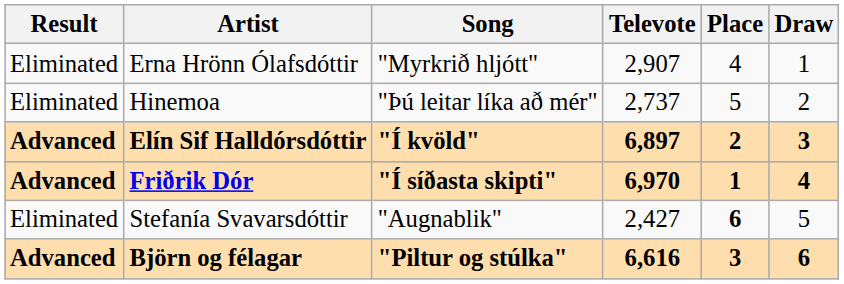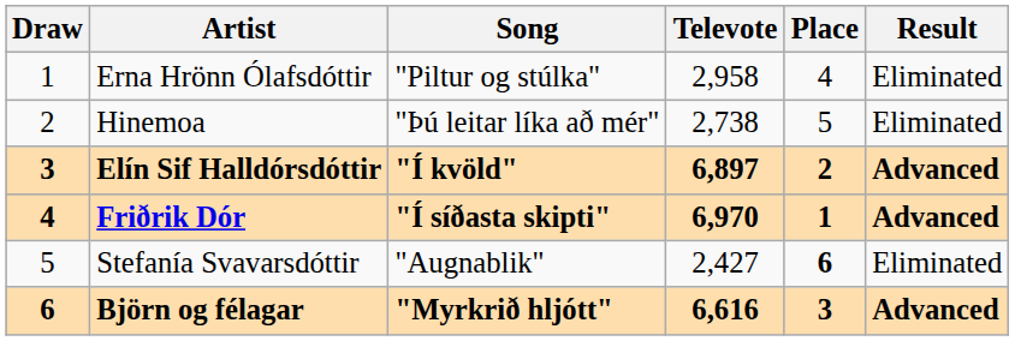 <table class="sortable wikitable" style="margin: 1em auto 1em auto; text-align:center">
 <tr>
-<th>Result</th>
+<th>Draw</th>
 <th>Artist</th>
 <th>Song</th>
 <th>Televote</th>
 <th>Place</th>
-<th>Draw</th>
+<th>Result</th>
 </tr>
 <tr>
+<td>1</td>
+<td align="left">Erna Hrönn Ólafsdóttir</td>
+<td align="left">"Piltur og stúlka"</td>
+<td>2,958</td>
+<td>4</td>
 <td align="left">Eliminated</td>
-<td align="left">Erna Hrönn Ólafsdóttir</td>
-<td align="left">"Myrkrið hljótt"</td>
-<td>2,907</td>
-<td>4</td>
-<td>1</td>
 </tr>
 <tr>
-<td align="left">Eliminated</td>
+<td>2</td>
 <td align="left">Hinemoa</td>
 <td align="left">"Þú leitar líka að mér"</td>
-<td>2,737</td>
+<td>2,738</td>
 <td>5</td>
-<td>2</td>
+<td align="left">Eliminated</td>
 </tr>
 <tr style="font-weight:bold; background:navajowhite">
-<td align="left">Advanced</td>
+<td>3</td>
 <td align="left">Elín Sif Halldórsdóttir</td>
 <td align="left">"Í kvöld"</td>
 <td>6,897</td>
 <td>2</td>
-<td>3</td>
+<td align="left">Advanced</td>
 </tr>
 <tr style="font-weight:bold; background:navajowhite">
-<td align="left">Advanced</td>
+<td>4</td>
 <td align="left"><a href='#'>Friðrik Dór</a></td>
 <td align="left">"Í síðasta skipti"</td>
 <td>6,970</td>
 <td>1</td>
-<td>4</td>
+<td align="left">Advanced</td>
 </tr>
 <tr>
-<td align="left">Eliminated</td>
+<td>5</td>
 <td align="left">Stefanía Svavarsdóttir</td>
 <td align="left">"Augnablik"</td>
 <td>2,427</td>
 <td><strong>6</strong></td>
-<td>5</td>
+<td align="left">Eliminated</td>
 </tr>
 <tr style="font-weight:bold; background:navajowhite">
-<td align="left">Advanced</td>
+<td>6</td>
 <td align="left">Björn og félagar</td>
-<td align="left">"Piltur og stúlka"</td>
+<td align="left">"Myrkrið hljótt"</td>
 <td>6,616</td>
 <td>3</td>
-<td>6</td>
+<td align="left">Advanced</td>
 </tr>
 </table>
